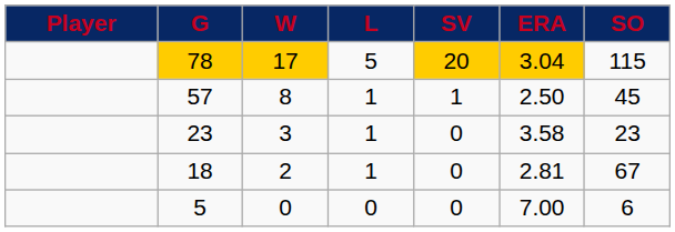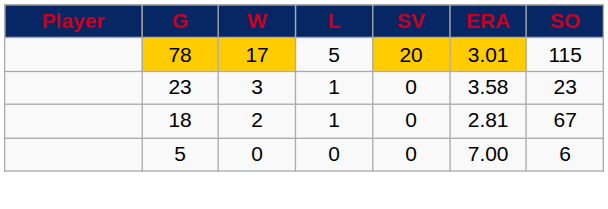 <table class="wikitable sortable">
 <tr>
 <th style="background:#072764;color:#c6011f;" width="16%">Player</th>
 <th style="background:#072764;color:#c6011f;" width="9%">G</th>
 <th style="background:#072764;color:#c6011f;" width="9%">W</th>
 <th style="background:#072764;color:#c6011f;" width="9%">L</th>
 <th style="background:#072764;color:#c6011f;" width="9%">SV</th>
 <th style="background:#072764;color:#c6011f;" width="9%">ERA</th>
 <th style="background:#072764;color:#c6011f;" width="9%">SO</th>
 </tr>
 <tr align="center">
 <td></td>
 <td bgcolor="#FFCC00">78</td>
 <td bgcolor="#FFCC00">17</td>
 <td>5</td>
 <td bgcolor="#FFCC00">20</td>
-<td bgcolor="#FFCC00">3.04</td>
+<td bgcolor="#FFCC00">3.01</td>
 <td>115</td>
-</tr>
-<tr align="center">
-<td></td>
-<td>57</td>
-<td>8</td>
-<td>1</td>
-<td>1</td>
-<td>2.50</td>
-<td>45</td>
 </tr>
 <tr align="center">
 <td></td>
 <td>23</td>
 <td>3</td>
 <td>1</td>
 <td>0</td>
 <td>3.58</td>
 <td>23</td>
 </tr>
 <tr align="center">
 <td></td>
 <td>18</td>
 <td>2</td>
 <td>1</td>
 <td>0</td>
 <td>2.81</td>
 <td>67</td>
 </tr>
 <tr align="center">
 <td></td>
 <td>5</td>
 <td>0</td>
 <td>0</td>
 <td>0</td>
 <td>7.00</td>
 <td>6</td>
 </tr>
 </table>
